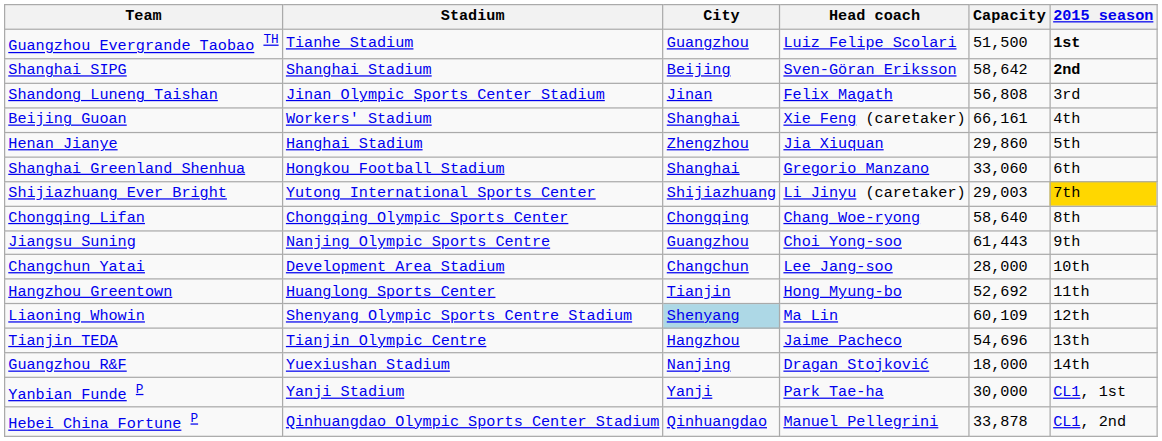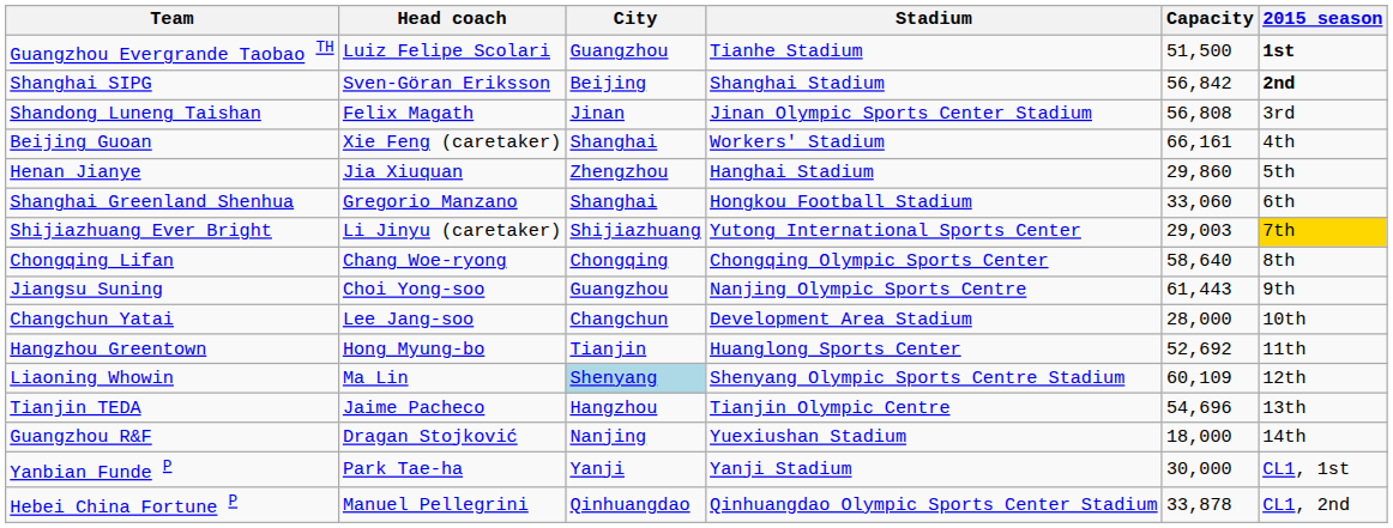 <table class="wikitable sortable" style="font-size:95%">
 <tr>
 <th>Team</th>
+<th>Head coach</th>
+<th>City</th>
 <th>Stadium</th>
-<th>City</th>
-<th>Head coach</th>
 <th>Capacity</th>
 <th><a href='#'>2015 season</a></th>
 </tr>
 <tr>
 <td><a href='#'>Guangzhou Evergrande Taobao</a> <sup><a href='#'>TH</a></sup></td>
+<td> <a href='#'>Luiz Felipe Scolari</a></td>
+<td><a href='#'>Guangzhou</a></td>
 <td><a href='#'>Tianhe Stadium</a></td>
-<td><a href='#'>Guangzhou</a></td>
-<td> <a href='#'>Luiz Felipe Scolari</a></td>
 <td>51,500</td>
 <td><strong>1st</strong></td>
 </tr>
 <tr>
 <td><a href='#'>Shanghai SIPG</a></td>
+<td> <a href='#'>Sven-Göran Eriksson</a></td>
+<td><a href='#'>Beijing</a></td>
 <td><a href='#'>Shanghai Stadium</a></td>
-<td><a href='#'>Beijing</a></td>
-<td> <a href='#'>Sven-Göran Eriksson</a></td>
-<td>58,642</td>
+<td>56,842</td>
 <td><strong>2nd</strong></td>
 </tr>
 <tr>
 <td><a href='#'>Shandong Luneng Taishan</a></td>
+<td> <a href='#'>Felix Magath</a></td>
+<td><a href='#'>Jinan</a></td>
 <td><a href='#'>Jinan Olympic Sports Center Stadium</a></td>
-<td><a href='#'>Jinan</a></td>
-<td> <a href='#'>Felix Magath</a></td>
 <td>56,808</td>
 <td>3rd</td>
 </tr>
 <tr>
 <td><a href='#'>Beijing Guoan</a></td>
+<td> <a href='#'>Xie Feng</a> (caretaker)</td>
+<td><a href='#'>Shanghai</a></td>
 <td><a href='#'>Workers' Stadium</a></td>
-<td><a href='#'>Shanghai</a></td>
-<td> <a href='#'>Xie Feng</a> (caretaker)</td>
 <td>66,161</td>
 <td>4th</td>
 </tr>
 <tr>
 <td><a href='#'>Henan Jianye</a></td>
+<td> <a href='#'>Jia Xiuquan</a></td>
+<td><a href='#'>Zhengzhou</a></td>
 <td><a href='#'>Hanghai Stadium</a></td>
-<td><a href='#'>Zhengzhou</a></td>
-<td> <a href='#'>Jia Xiuquan</a></td>
 <td>29,860</td>
 <td>5th</td>
 </tr>
 <tr>
 <td><a href='#'>Shanghai Greenland Shenhua</a></td>
+<td> <a href='#'>Gregorio Manzano</a></td>
+<td><a href='#'>Shanghai</a></td>
 <td><a href='#'>Hongkou Football Stadium</a></td>
-<td><a href='#'>Shanghai</a></td>
-<td> <a href='#'>Gregorio Manzano</a></td>
 <td>33,060</td>
 <td>6th</td>
 </tr>
 <tr>
 <td><a href='#'>Shijiazhuang Ever Bright</a></td>
+<td> <a href='#'>Li Jinyu</a> (caretaker)</td>
+<td><a href='#'>Shijiazhuang</a></td>
 <td><a href='#'>Yutong International Sports Center</a></td>
-<td><a href='#'>Shijiazhuang</a></td>
-<td> <a href='#'>Li Jinyu</a> (caretaker)</td>
 <td>29,003</td>
 <td style="background: gold;">7th</td>
 </tr>
 <tr>
 <td><a href='#'>Chongqing Lifan</a></td>
+<td> <a href='#'>Chang Woe-ryong</a></td>
+<td><a href='#'>Chongqing</a></td>
 <td><a href='#'>Chongqing Olympic Sports Center</a></td>
-<td><a href='#'>Chongqing</a></td>
-<td> <a href='#'>Chang Woe-ryong</a></td>
 <td>58,640</td>
 <td>8th</td>
 </tr>
 <tr>
 <td><a href='#'>Jiangsu Suning</a></td>
+<td> <a href='#'>Choi Yong-soo</a></td>
+<td><a href='#'>Guangzhou</a></td>
 <td><a href='#'>Nanjing Olympic Sports Centre</a></td>
-<td><a href='#'>Guangzhou</a></td>
-<td> <a href='#'>Choi Yong-soo</a></td>
 <td>61,443</td>
 <td>9th</td>
 </tr>
 <tr>
 <td><a href='#'>Changchun Yatai</a></td>
+<td> <a href='#'>Lee Jang-soo</a></td>
+<td><a href='#'>Changchun</a></td>
 <td><a href='#'>Development Area Stadium</a></td>
-<td><a href='#'>Changchun</a></td>
-<td> <a href='#'>Lee Jang-soo</a></td>
 <td>28,000</td>
 <td>10th</td>
 </tr>
 <tr>
 <td><a href='#'>Hangzhou Greentown</a></td>
+<td> <a href='#'>Hong Myung-bo</a></td>
+<td><a href='#'>Tianjin</a></td>
 <td><a href='#'>Huanglong Sports Center</a></td>
-<td><a href='#'>Tianjin</a></td>
-<td> <a href='#'>Hong Myung-bo</a></td>
 <td>52,692</td>
 <td>11th</td>
 </tr>
 <tr>
 <td><a href='#'>Liaoning Whowin</a></td>
+<td> <a href='#'>Ma Lin</a></td>
+<td style="background: lightblue;"><a href='#'>Shenyang</a></td>
 <td><a href='#'>Shenyang Olympic Sports Centre Stadium</a></td>
-<td style="background: lightblue;"><a href='#'>Shenyang</a></td>
-<td> <a href='#'>Ma Lin</a></td>
 <td>60,109</td>
 <td>12th</td>
 </tr>
 <tr>
 <td><a href='#'>Tianjin TEDA</a></td>
+<td> <a href='#'>Jaime Pacheco</a></td>
+<td><a href='#'>Hangzhou</a></td>
 <td><a href='#'>Tianjin Olympic Centre</a></td>
-<td><a href='#'>Hangzhou</a></td>
-<td> <a href='#'>Jaime Pacheco</a></td>
 <td>54,696</td>
 <td>13th</td>
 </tr>
 <tr>
 <td><a href='#'>Guangzhou R&F</a></td>
+<td> <a href='#'>Dragan Stojković</a></td>
+<td><a href='#'>Nanjing</a></td>
 <td><a href='#'>Yuexiushan Stadium</a></td>
-<td><a href='#'>Nanjing</a></td>
-<td> <a href='#'>Dragan Stojković</a></td>
 <td>18,000</td>
 <td>14th</td>
 </tr>
 <tr>
 <td><a href='#'>Yanbian Funde</a> <sup><a href='#'>P</a></sup></td>
+<td> <a href='#'>Park Tae-ha</a></td>
+<td><a href='#'>Yanji</a></td>
 <td><a href='#'>Yanji Stadium</a></td>
-<td><a href='#'>Yanji</a></td>
-<td> <a href='#'>Park Tae-ha</a></td>
 <td>30,000</td>
 <td><a href='#'>CL1</a>, 1st</td>
 </tr>
 <tr>
 <td><a href='#'>Hebei China Fortune</a> <sup><a href='#'>P</a></sup></td>
+<td> <a href='#'>Manuel Pellegrini</a></td>
+<td><a href='#'>Qinhuangdao</a></td>
 <td><a href='#'>Qinhuangdao Olympic Sports Center Stadium</a></td>
-<td><a href='#'>Qinhuangdao</a></td>
-<td> <a href='#'>Manuel Pellegrini</a></td>
 <td>33,878</td>
 <td><a href='#'>CL1</a>, 2nd</td>
 </tr>
 </table>
